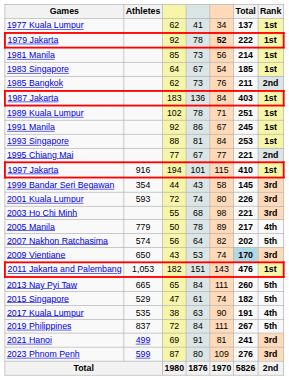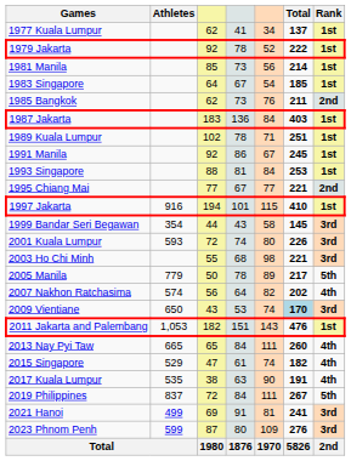 <table class="wikitable sortable" style="text-align:center; font-size:90%;">
 <tr>
 <th>Games</th>
 <th>Athletes</th>
 <th scope="col" width="30" style="background:#F7F6A8;"></th>
 <th scope="col" width="30" style="background:#DCE5E5;"></th>
 <th scope="col" width="30" style="background:#FFDAB9;"></th>
 <th width="30">Total</th>
 <th width="30">Rank</th>
 </tr>
 <tr>
 <td align="left"> <a href='#'>1977 Kuala Lumpur</a></td>
 <td></td>
 <td style="background:#F7F6A8;">62</td>
 <td style="background:#DCE5E5;">41</td>
 <td style="background:#FFDAB9;">34</td>
 <td><strong>137</strong></td>
 <td bgcolor="f7f6a8"><strong>1st</strong></td>
 </tr>
 <tr style="border: 3px solid red">
 <td align="left"> <a href='#'>1979 Jakarta</a></td>
 <td></td>
 <td style="background:#F7F6A8;">92</td>
 <td style="background:#DCE5E5;">78</td>
-<td style="background:#FFDAB9;"><strong>52</strong></td>
+<td style="background:#FFDAB9;">52</td>
 <td><strong>222</strong></td>
 <td bgcolor="f7f6a8"><strong>1st</strong></td>
 </tr>
 <tr>
 <td align="left"> <a href='#'>1981 Manila</a></td>
 <td></td>
 <td style="background:#F7F6A8;">85</td>
 <td style="background:#DCE5E5;">73</td>
 <td style="background:#FFDAB9;">56</td>
 <td><strong>214</strong></td>
 <td bgcolor="f7f6a8"><strong>1st</strong></td>
 </tr>
 <tr>
 <td align="left"> <a href='#'>1983 Singapore</a></td>
 <td></td>
 <td style="background:#F7F6A8;">64</td>
 <td style="background:#DCE5E5;">67</td>
 <td style="background:#FFDAB9;">54</td>
 <td><strong>185</strong></td>
 <td bgcolor="f7f6a8"><strong>1st</strong></td>
 </tr>
 <tr>
 <td align="left"> <a href='#'>1985 Bangkok</a></td>
 <td></td>
 <td style="background:#F7F6A8;">62</td>
 <td style="background:#DCE5E5;">73</td>
 <td style="background:#FFDAB9;">76</td>
 <td><strong>211</strong></td>
 <td bgcolor="dce5e5"><strong>2nd</strong></td>
 </tr>
 <tr style="border: 3px solid red">
 <td align="left"> <a href='#'>1987 Jakarta</a></td>
 <td></td>
 <td style="background:#F7F6A8;">183</td>
 <td style="background:#DCE5E5;">136</td>
 <td style="background:#FFDAB9;">84</td>
 <td><strong>403</strong></td>
 <td bgcolor="f7f6a8"><strong>1st</strong></td>
 </tr>
 <tr>
 <td align="left"> <a href='#'>1989 Kuala Lumpur</a></td>
 <td></td>
 <td style="background:#F7F6A8;">102</td>
 <td style="background:#DCE5E5;">78</td>
 <td style="background:#FFDAB9;">71</td>
 <td><strong>251</strong></td>
 <td bgcolor="f7f6a8"><strong>1st</strong></td>
 </tr>
 <tr>
 <td align="left"> <a href='#'>1991 Manila</a></td>
 <td></td>
 <td style="background:#F7F6A8;">92</td>
 <td style="background:#DCE5E5;">86</td>
 <td style="background:#FFDAB9;">67</td>
 <td><strong>245</strong></td>
 <td bgcolor="f7f6a8"><strong>1st</strong></td>
 </tr>
 <tr>
 <td align="left"> <a href='#'>1993 Singapore</a></td>
 <td></td>
 <td style="background:#F7F6A8;">88</td>
 <td style="background:#DCE5E5;">81</td>
 <td style="background:#FFDAB9;">84</td>
 <td><strong>253</strong></td>
 <td bgcolor="f7f6a8"><strong>1st</strong></td>
 </tr>
 <tr>
 <td align="left"> <a href='#'>1995 Chiang Mai</a></td>
 <td></td>
 <td style="background:#F7F6A8;">77</td>
 <td style="background:#DCE5E5;">67</td>
 <td style="background:#FFDAB9;">77</td>
 <td><strong>221</strong></td>
 <td bgcolor="dce5e5"><strong>2nd</strong></td>
 </tr>
 <tr style="border: 3px solid red">
 <td align="left"> <a href='#'>1997 Jakarta</a></td>
 <td>916</td>
 <td style="background:#F7F6A8;">194</td>
 <td style="background:#DCE5E5;">101</td>
 <td style="background:#FFDAB9;">115</td>
 <td><strong>410</strong></td>
 <td bgcolor="f7f6a8"><strong>1st</strong></td>
 </tr>
 <tr>
 <td align="left"> <a href='#'>1999 Bandar Seri Begawan</a></td>
 <td>354</td>
 <td style="background:#F7F6A8;">44</td>
 <td style="background:#DCE5E5;">43</td>
 <td style="background:#FFDAB9;">58</td>
 <td><strong>145</strong></td>
 <td bgcolor="ffdab9"><strong>3rd</strong></td>
 </tr>
 <tr>
 <td align="left"> <a href='#'>2001 Kuala Lumpur</a></td>
 <td>593</td>
 <td style="background:#F7F6A8;">72</td>
 <td style="background:#DCE5E5;">74</td>
 <td style="background:#FFDAB9;">80</td>
 <td><strong>226</strong></td>
 <td bgcolor="ffdab9"><strong>3rd</strong></td>
 </tr>
 <tr>
 <td align="left"> <a href='#'>2003 Ho Chi Minh</a></td>
 <td></td>
 <td style="background:#F7F6A8;">55</td>
 <td style="background:#DCE5E5;">68</td>
 <td style="background:#FFDAB9;">98</td>
 <td><strong>221</strong></td>
 <td bgcolor="ffdab9"><strong>3rd</strong></td>
 </tr>
 <tr>
 <td align="left"> <a href='#'>2005 Manila</a></td>
 <td>779</td>
 <td style="background:#F7F6A8;">50</td>
 <td style="background:#DCE5E5;">78</td>
 <td style="background:#FFDAB9;">89</td>
 <td><strong>217</strong></td>
-<td><strong>4th</strong></td>
+<td><strong>5th</strong></td>
 </tr>
 <tr>
 <td align="left"> <a href='#'>2007 Nakhon Ratchasima</a></td>
 <td>574</td>
 <td style="background:#F7F6A8;">56</td>
 <td style="background:#DCE5E5;">64</td>
 <td style="background:#FFDAB9;">82</td>
 <td><strong>202</strong></td>
-<td><strong>5th</strong></td>
+<td><strong>4th</strong></td>
 </tr>
 <tr>
 <td align="left"> <a href='#'>2009 Vientiane</a></td>
 <td>650</td>
 <td style="background:#F7F6A8;">43</td>
 <td style="background:#DCE5E5;">53</td>
 <td style="background:#FFDAB9;">74</td>
 <td style="background: lightblue;"><strong>170</strong></td>
 <td bgcolor="ffdab9"><strong>3rd</strong></td>
 </tr>
 <tr style="border: 3px solid red">
 <td align="left"> <a href='#'>2011 Jakarta and Palembang</a></td>
 <td>1,053</td>
 <td style="background:#F7F6A8;">182</td>
 <td style="background:#DCE5E5;">151</td>
 <td style="background:#FFDAB9;">143</td>
 <td><strong>476</strong></td>
 <td bgcolor="f7f6a8"><strong>1st</strong></td>
 </tr>
 <tr>
 <td align="left"> <a href='#'>2013 Nay Pyi Taw</a></td>
 <td>665</td>
 <td style="background:#F7F6A8;">65</td>
 <td style="background:#DCE5E5;">84</td>
 <td style="background:#FFDAB9;">111</td>
 <td><strong>260</strong></td>
-<td><strong>5th</strong></td>
+<td><strong>4th</strong></td>
 </tr>
 <tr>
 <td align="left"> <a href='#'>2015 Singapore</a></td>
 <td>529</td>
 <td style="background:#F7F6A8;">47</td>
 <td style="background:#DCE5E5;">61</td>
 <td style="background:#FFDAB9;">74</td>
 <td><strong>182</strong></td>
-<td><strong>5th</strong></td>
+<td><strong>4th</strong></td>
 </tr>
 <tr>
 <td align="left"> <a href='#'>2017 Kuala Lumpur</a></td>
 <td>535</td>
 <td style="background:#F7F6A8;">38</td>
 <td style="background:#DCE5E5;">63</td>
 <td style="background:#FFDAB9;">90</td>
 <td><strong>191</strong></td>
 <td><strong>4th</strong></td>
 </tr>
 <tr>
 <td align="left"> <a href='#'>2019 Philippines</a></td>
 <td>837</td>
 <td style="background:#F7F6A8;">72</td>
 <td style="background:#DCE5E5;">84</td>
 <td style="background:#FFDAB9;">111</td>
 <td><strong>267</strong></td>
 <td><strong>5th</strong></td>
 </tr>
 <tr>
 <td align="left"> <a href='#'>2021 Hanoi</a></td>
 <td><a href='#'>499</a></td>
 <td style="background:#F7F6A8;">69</td>
 <td style="background:#DCE5E5;">91</td>
 <td style="background:#FFDAB9;">81</td>
 <td><strong>241</strong></td>
 <td bgcolor="ffdab9"><strong>3rd</strong></td>
 </tr>
 <tr>
 <td align="left"> <a href='#'>2023 Phnom Penh</a></td>
 <td><a href='#'>599</a></td>
 <td style="background:#F7F6A8;">87</td>
 <td style="background:#DCE5E5;">80</td>
 <td style="background:#FFDAB9;">109</td>
 <td><strong>276</strong></td>
 <td bgcolor="ffdab9"><strong>3rd</strong></td>
 </tr>
 <tr>
 <th colspan="2">Total</th>
 <th><strong>1980</strong></th>
 <th><strong>1876</strong></th>
 <th><strong>1970</strong></th>
 <th><strong>5826</strong></th>
 <th>2nd</th>
 </tr>
 </table>
